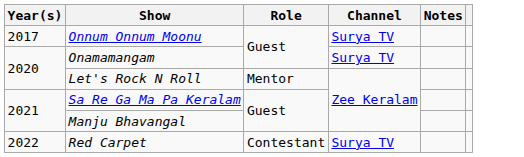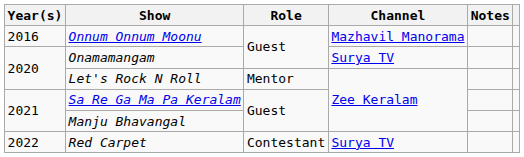 <table class="wikitable sortable">
 <tr>
 <th>Year(s)</th>
 <th>Show</th>
 <th>Role</th>
 <th class="unsortable">Channel</th>
 <th class="unsortable">Notes</th>
 <th class="unsortable"></th>
 </tr>
 <tr>
-<td>2017</td>
+<td>2016</td>
 <td><em><a href='#'>Onnum Onnum Moonu</a></em></td>
 <td rowspan="2">Guest</td>
-<td><a href='#'>Surya TV</a></td>
+<td><a href='#'>Mazhavil Manorama</a></td>
 <td></td>
 <td></td>
 </tr>
 <tr>
 <td rowspan="2">2020</td>
 <td><em>Onamamangam</em></td>
 <td><a href='#'>Surya TV</a></td>
 <td></td>
 <td></td>
 </tr>
 <tr>
 <td><em>Let's Rock N Roll</em></td>
 <td>Mentor</td>
 <td rowspan="3"><a href='#'>Zee Keralam</a></td>
 <td></td>
 <td></td>
 </tr>
 <tr>
 <td rowspan="2">2021</td>
 <td><em><a href='#'>Sa Re Ga Ma Pa Keralam</a></em></td>
 <td rowspan="2">Guest</td>
 <td></td>
 <td></td>
 </tr>
 <tr>
 <td><em>Manju Bhavangal</em></td>
 <td></td>
 <td></td>
 </tr>
 <tr>
 <td rowspan="3">2022</td>
 <td><em>Red Carpet</em></td>
 <td>Contestant</td>
 <td><a href='#'>Surya TV</a></td>
 <td></td>
 <td></td>
 </tr>
 </table>
